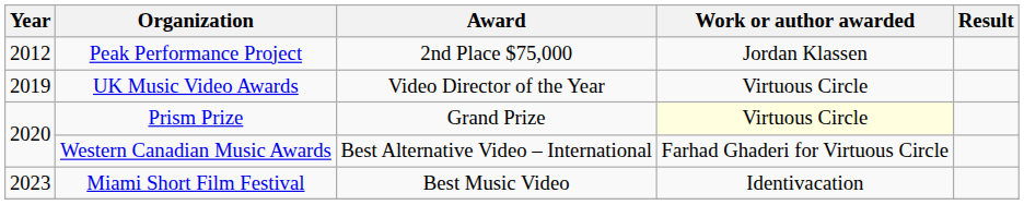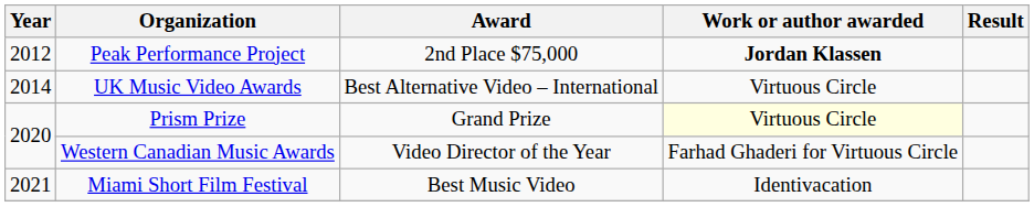 <table class="wikitable plainrowheaders" style="text-align:center;"}>
 <tr>
 <th>Year</th>
 <th>Organization</th>
 <th>Award</th>
 <th>Work or author awarded</th>
 <th>Result</th>
 </tr>
 <tr>
 <td rowspan="1">2012</td>
 <td><a href='#'>Peak Performance Project</a></td>
 <td>2nd Place $75,000</td>
-<td>Jordan Klassen</td>
+<td><strong>Jordan Klassen</strong></td>
 <td></td>
 </tr>
 <tr>
-<td rowspan="1">2019</td>
+<td rowspan="1">2014</td>
 <td><a href='#'>UK Music Video Awards</a></td>
-<td>Video Director of the Year</td>
+<td>Best Alternative Video – International</td>
 <td>Virtuous Circle</td>
 <td></td>
 </tr>
 <tr>
 <td rowspan="2">2020</td>
 <td><a href='#'>Prism Prize</a></td>
 <td>Grand Prize</td>
 <td style="background: lightyellow;">Virtuous Circle</td>
 <td></td>
 </tr>
 <tr>
 <td><a href='#'>Western Canadian Music Awards</a></td>
-<td>Best Alternative Video – International</td>
+<td>Video Director of the Year</td>
 <td>Farhad Ghaderi for Virtuous Circle</td>
 <td></td>
 </tr>
 <tr>
-<td rowspan="1">2023</td>
+<td rowspan="1">2021</td>
 <td><a href='#'>Miami Short Film Festival</a></td>
 <td>Best Music Video</td>
 <td>Identivacation</td>
 <td></td>
 </tr>
 <tr>
 </tr>
 </table>
